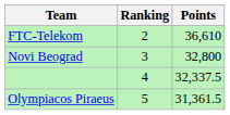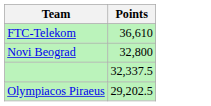 <table class="wikitable">
 <tr>
 <th>Team</th>
-<th>Ranking</th>
 <th>Points</th>
 </tr>
 <tr bgcolor=#BBF3BB>
 <td> <a href='#'>FTC-Telekom</a></td>
-<td align=center>2</td>
 <td align=right>36,610</td>
 </tr>
 <tr bgcolor=#BBF3BB>
 <td> <a href='#'>Novi Beograd</a></td>
-<td align=center>3</td>
 <td align=right>32,800</td>
 </tr>
 <tr bgcolor=#BBF3BB>
 <td></td>
-<td align=center>4</td>
 <td align=right>32,337.5</td>
 </tr>
 <tr bgcolor=#BBF3BB>
 <td> <a href='#'>Olympiacos Piraeus</a></td>
-<td align=center>5</td>
-<td align=right>31,361.5</td>
+<td align=right>29,202.5</td>
 </tr>
 </table>
